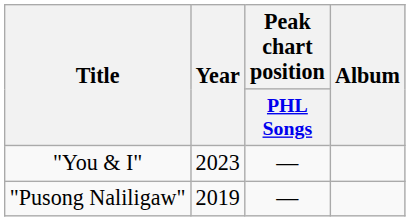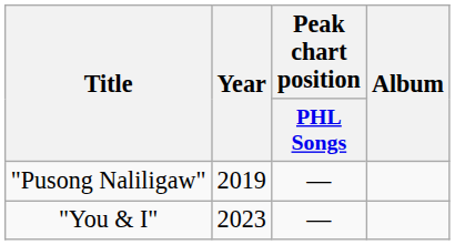 <table class="wikitable plainrowheaders" style="text-align:center;">
 <tr>
 <th scope="col" rowspan="2">Title</th>
 <th scope="col" rowspan="2">Year</th>
 <th colspan="1" scope="col">Peak chart position</th>
 <th scope="col" rowspan="2">Album</th>
 </tr>
 <tr>
 <th scope="col" style="font-size:90%; width:3em"><a href='#'>PHL<br>Songs</a><br></th>
 </tr>
 <tr>
+<td>"Pusong Naliligaw"<br></td>
+<td>2019</td>
+<td>—</td>
+<td></td>
+</tr>
+<tr>
 <td>"You & I"<br></td>
 <td>2023</td>
 <td>—</td>
 <td></td>
 </tr>
-<tr>
-<td>"Pusong Naliligaw"<br></td>
-<td>2019</td>
-<td>—</td>
-<td></td>
-</tr>
 </table>
